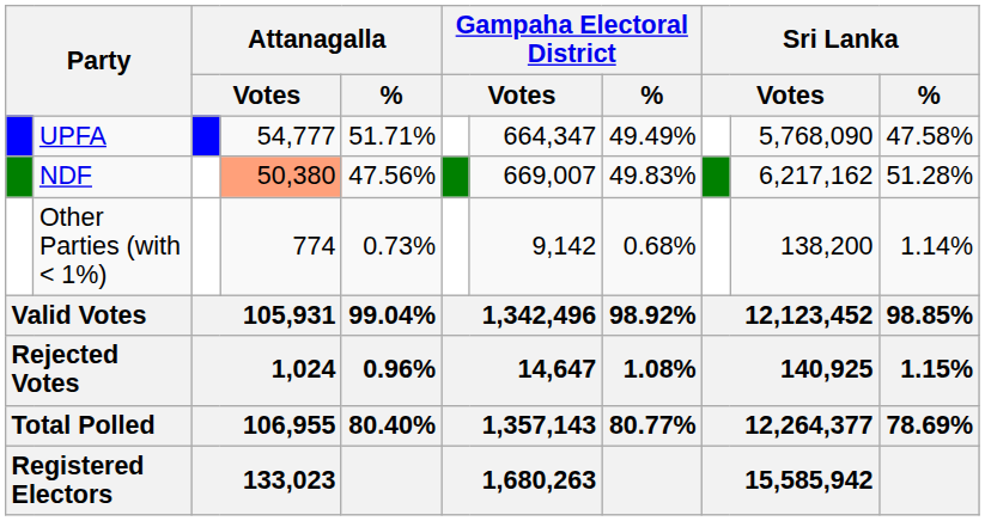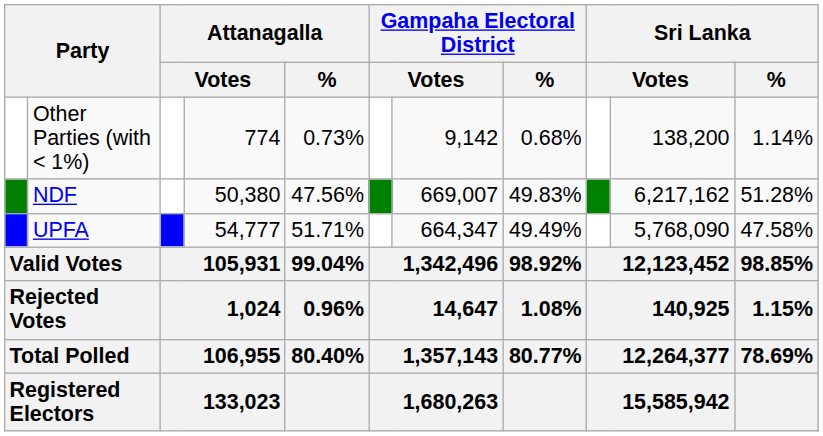 <table class="wikitable">
 <tr>
 <th colspan="2" width="144px"rowspan="2">Party</th>
 <th colspan="3" width="216px">Attanagalla</th>
 <th colspan="3" width="216px"><a href='#'>Gampaha Electoral District</a></th>
 <th colspan="3" width="216px">Sri Lanka</th>
 </tr>
 <tr>
 <th colspan="2" width="144px">Votes</th>
 <th>%</th>
 <th colspan="2" width="144px">Votes</th>
 <th>%</th>
 <th colspan="2" width="144px">Votes</th>
 <th>%</th>
 </tr>
 <tr>
+<td style="background-color:white;" width="10px"></td>
+<td style="text-align:left;">Other Parties (with < 1%)</td>
+<td style="background-color:white;" width="10px"></td>
+<td style="text-align:right;">774</td>
+<td style="text-align:right;">0.73%</td>
+<td style="background-color:white;" width="10px"></td>
+<td style="text-align:right;">9,142</td>
+<td style="text-align:right;">0.68%</td>
+<td style="background-color:white;" width="10px"></td>
+<td style="text-align:right;">138,200</td>
+<td style="text-align:right;">1.14%</td>
+</tr>
+<tr>
+<td style="background-color:green;" width="10px"></td>
+<td style="text-align:left;"><a href='#'>NDF</a></td>
+<td style="background-color:white;" width="10px"></td>
+<td style="text-align:right;">50,380</td>
+<td style="text-align:right;">47.56%</td>
+<td style="background-color:green;" width="10px"></td>
+<td style="text-align:right;">669,007</td>
+<td style="text-align:right;">49.83%</td>
+<td style="background-color:green;" width="10px"></td>
+<td style="text-align:right;">6,217,162</td>
+<td style="text-align:right;">51.28%</td>
+</tr>
+<tr>
 <td style="background-color:blue;" width="10px"></td>
 <td style="text-align:left;"><a href='#'>UPFA</a></td>
 <td style="background-color:blue;" width="10px"></td>
 <td style="text-align:right;">54,777</td>
 <td style="text-align:right;">51.71%</td>
 <td style="background-color:white;" width="10px"></td>
 <td style="text-align:right;">664,347</td>
 <td style="text-align:right;">49.49%</td>
 <td style="background-color:white;" width="10px"></td>
 <td style="text-align:right;">5,768,090</td>
 <td style="text-align:right;">47.58%</td>
-</tr>
-<tr>
-<td style="background-color:green;" width="10px"></td>
-<td style="text-align:left;"><a href='#'>NDF</a></td>
-<td style="background-color:white;" width="10px"></td>
-<td style="background: lightsalmon; text-align:right;">50,380</td>
-<td style="text-align:right;">47.56%</td>
-<td style="background-color:green;" width="10px"></td>
-<td style="text-align:right;">669,007</td>
-<td style="text-align:right;">49.83%</td>
-<td style="background-color:green;" width="10px"></td>
-<td style="text-align:right;">6,217,162</td>
-<td style="text-align:right;">51.28%</td>
-</tr>
-<tr>
-<td style="background-color:white;" width="10px"></td>
-<td style="text-align:left;">Other Parties (with < 1%)</td>
-<td style="background-color:white;" width="10px"></td>
-<td style="text-align:right;">774</td>
-<td style="text-align:right;">0.73%</td>
-<td style="background-color:white;" width="10px"></td>
-<td style="text-align:right;">9,142</td>
-<td style="text-align:right;">0.68%</td>
-<td style="background-color:white;" width="10px"></td>
-<td style="text-align:right;">138,200</td>
-<td style="text-align:right;">1.14%</td>
 </tr>
 <tr>
 <th colspan="2" width="144px"style="text-align:left;">Valid Votes</th>
 <th style="text-align:right;"colspan="2" width="144px">105,931</th>
 <th style="text-align:right;">99.04%</th>
 <th style="text-align:right;"colspan="2" width="144px">1,342,496</th>
 <th style="text-align:right;">98.92%</th>
 <th style="text-align:right;"colspan="2" width="144px">12,123,452</th>
 <th style="text-align:right;">98.85%</th>
 </tr>
 <tr>
 <th colspan="2" width="144px"style="text-align:left;">Rejected Votes</th>
 <th style="text-align:right;"colspan="2" width="144px">1,024</th>
 <th style="text-align:right;">0.96%</th>
 <th style="text-align:right;"colspan="2" width="144px">14,647</th>
 <th style="text-align:right;">1.08%</th>
 <th style="text-align:right;"colspan="2" width="144px">140,925</th>
 <th style="text-align:right;">1.15%</th>
 </tr>
 <tr>
 <th colspan="2" width="144px"style="text-align:left;">Total Polled</th>
 <th style="text-align:right;"colspan="2" width="144px">106,955</th>
 <th style="text-align:right;">80.40%</th>
 <th style="text-align:right;"colspan="2" width="144px">1,357,143</th>
 <th style="text-align:right;">80.77%</th>
 <th style="text-align:right;"colspan="2" width="144px">12,264,377</th>
 <th style="text-align:right;">78.69%</th>
 </tr>
 <tr>
 <th colspan="2" width="144px"style="text-align:left;">Registered Electors</th>
 <th style="text-align:right;"colspan="2" width="144px">133,023</th>
 <th></th>
 <th style="text-align:right;"colspan="2" width="144px">1,680,263</th>
 <th></th>
 <th style="text-align:right;"colspan="2" width="144px">15,585,942</th>
 <th></th>
 </tr>
 </table>
